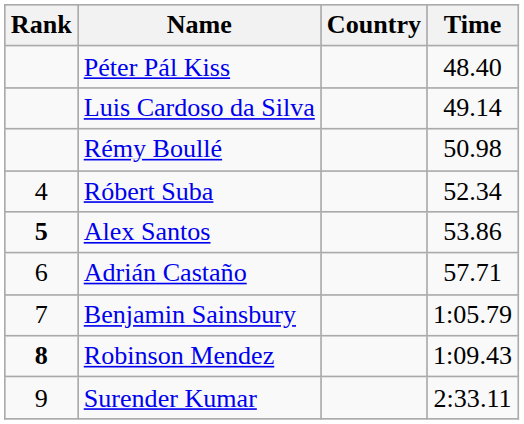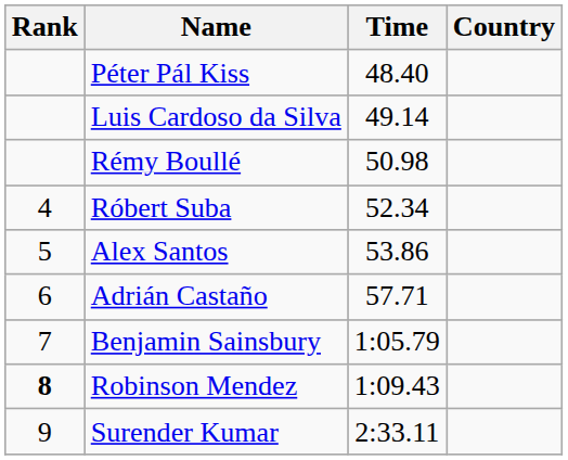 <table class="wikitable" style="text-align:center">
 <tr>
 <th>Rank</th>
 <th>Name</th>
+<th>Time</th>
 <th>Country</th>
-<th>Time</th>
 </tr>
 <tr>
 <td></td>
 <td align="left"><a href='#'>Péter Pál Kiss</a></td>
+<td>48.40</td>
 <td align="left"></td>
-<td>48.40</td>
 </tr>
 <tr>
 <td></td>
 <td align="left"><a href='#'>Luis Cardoso da Silva</a></td>
+<td>49.14</td>
 <td align="left"></td>
-<td>49.14</td>
 </tr>
 <tr>
 <td></td>
 <td align="left"><a href='#'>Rémy Boullé</a></td>
+<td>50.98</td>
 <td align="left"></td>
-<td>50.98</td>
 </tr>
 <tr>
 <td>4</td>
 <td align="left"><a href='#'>Róbert Suba</a></td>
+<td>52.34</td>
 <td align="left"></td>
-<td>52.34</td>
 </tr>
 <tr>
-<td><strong>5</strong></td>
+<td>5</td>
 <td align="left"><a href='#'>Alex Santos</a></td>
+<td>53.86</td>
 <td align="left"></td>
-<td>53.86</td>
 </tr>
 <tr>
 <td>6</td>
 <td align="left"><a href='#'>Adrián Castaño</a></td>
+<td>57.71</td>
 <td align="left"></td>
-<td>57.71</td>
 </tr>
 <tr>
 <td>7</td>
 <td align="left"><a href='#'>Benjamin Sainsbury</a></td>
+<td>1:05.79</td>
 <td align="left"></td>
-<td>1:05.79</td>
 </tr>
 <tr>
 <td><strong>8</strong></td>
 <td align="left"><a href='#'>Robinson Mendez</a></td>
+<td>1:09.43</td>
 <td align="left"></td>
-<td>1:09.43</td>
 </tr>
 <tr>
 <td>9</td>
 <td align="left"><a href='#'>Surender Kumar</a></td>
+<td>2:33.11</td>
 <td align="left"></td>
-<td>2:33.11</td>
 </tr>
 </table>
